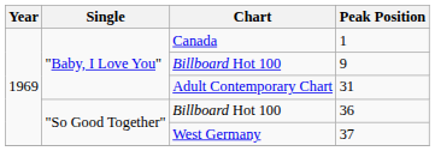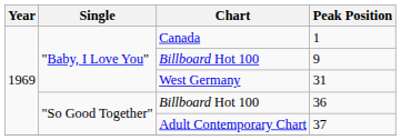 <table class="wikitable">
 <tr>
 <th align="left">Year</th>
 <th align="left">Single</th>
 <th align="left">Chart</th>
 <th align="left">Peak Position</th>
 </tr>
 <tr>
 <td rowspan="5">1969</td>
 <td rowspan="3">"<a href='#'>Baby, I Love You</a>"</td>
 <td align="left"><a href='#'>Canada</a></td>
 <td align="left">1</td>
 </tr>
 <tr>
 <td align="left"><a href='#'><em>Billboard</em> Hot 100</a></td>
 <td align="left">9</td>
 </tr>
 <tr>
-<td align="left"><a href='#'>Adult Contemporary Chart</a></td>
+<td align="left"><a href='#'>West Germany</a></td>
 <td align="left">31</td>
 </tr>
 <tr>
 <td rowspan="2">"So Good Together"</td>
 <td align="left"><em>Billboard</em> Hot 100</td>
 <td align="left">36</td>
 </tr>
 <tr>
-<td align="left"><a href='#'>West Germany</a></td>
+<td align="left"><a href='#'>Adult Contemporary Chart</a></td>
 <td align="left">37</td>
 </tr>
 <tr>
 </tr>
 </table>
